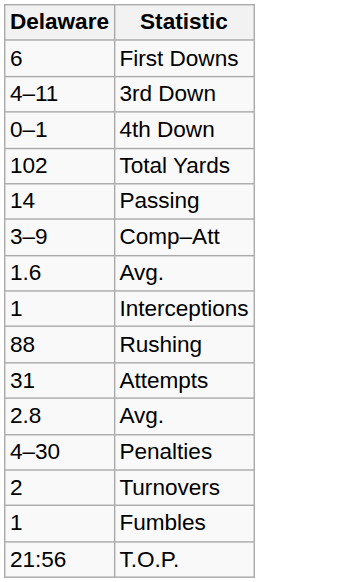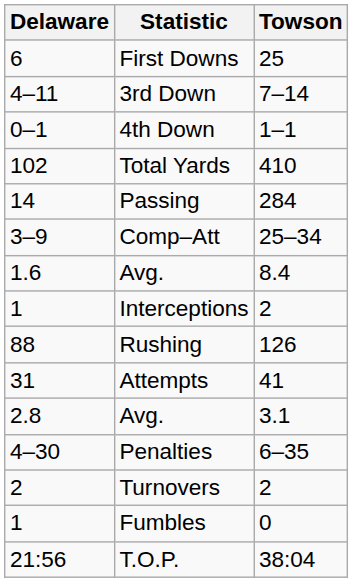 <table class="wikitable">
 <tr>
 <th>Delaware</th>
 <th>Statistic</th>
+<th>Towson</th>
 </tr>
 <tr>
 <td>6</td>
 <td>First Downs</td>
+<td>25</td>
 </tr>
 <tr>
 <td>4–11</td>
 <td>3rd Down</td>
+<td>7–14</td>
 </tr>
 <tr>
 <td>0–1</td>
 <td>4th Down</td>
+<td>1–1</td>
 </tr>
 <tr>
 <td>102</td>
 <td>Total Yards</td>
+<td>410</td>
 </tr>
 <tr>
 <td>14</td>
 <td>Passing</td>
+<td>284</td>
 </tr>
 <tr>
 <td>3–9</td>
 <td>Comp–Att</td>
+<td>25–34</td>
 </tr>
 <tr>
 <td>1.6</td>
 <td>Avg.</td>
+<td>8.4</td>
 </tr>
 <tr>
 <td>1</td>
 <td>Interceptions</td>
+<td>2</td>
 </tr>
 <tr>
 <td>88</td>
 <td>Rushing</td>
+<td>126</td>
 </tr>
 <tr>
 <td>31</td>
 <td>Attempts</td>
+<td>41</td>
 </tr>
 <tr>
 <td>2.8</td>
 <td>Avg.</td>
+<td>3.1</td>
 </tr>
 <tr>
 <td>4–30</td>
 <td>Penalties</td>
+<td>6–35</td>
 </tr>
 <tr>
 <td>2</td>
 <td>Turnovers</td>
+<td>2</td>
 </tr>
 <tr>
 <td>1</td>
 <td>Fumbles</td>
+<td>0</td>
 </tr>
 <tr>
 <td>21:56</td>
 <td>T.O.P.</td>
+<td>38:04</td>
 </tr>
 </table>
